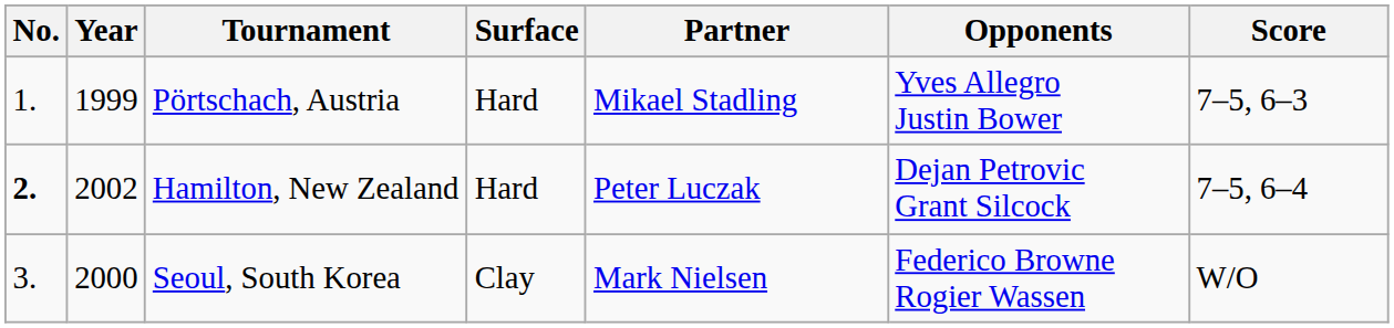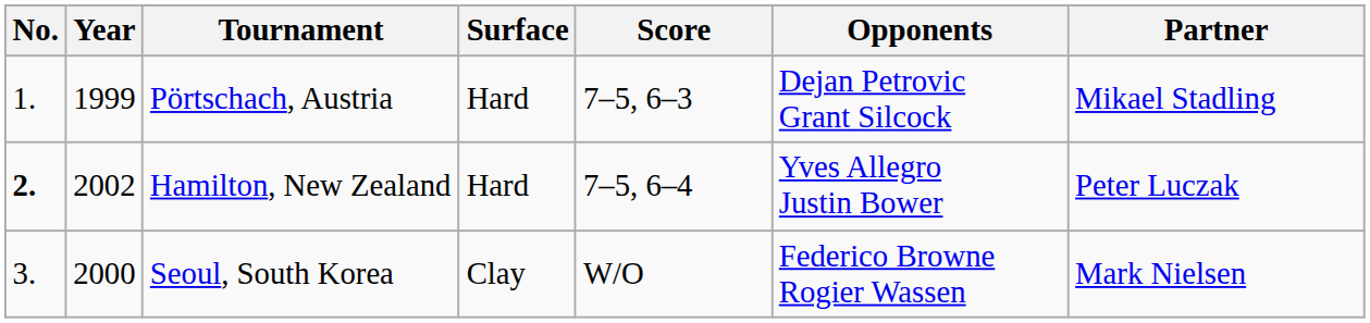 <table class="sortable wikitable" style=font-size:97%>
 <tr>
 <th style="width:20px">No.</th>
 <th style="width:30px">Year</th>
 <th style="width:150px">Tournament</th>
 <th style="width:50px">Surface</th>
+<th style="width:90px" class="unsortable">Score</th>
+<th style="width:140px">Opponents</th>
 <th style="width:140px">Partner</th>
-<th style="width:140px">Opponents</th>
-<th style="width:90px" class="unsortable">Score</th>
 </tr>
 <tr>
 <td>1.</td>
 <td>1999</td>
 <td><a href='#'>Pörtschach</a>, Austria</td>
 <td>Hard</td>
+<td>7–5, 6–3</td>
+<td> <a href='#'>Dejan Petrovic</a><br> <a href='#'>Grant Silcock</a></td>
 <td> <a href='#'>Mikael Stadling</a></td>
-<td> <a href='#'>Yves Allegro</a><br> <a href='#'>Justin Bower</a></td>
-<td>7–5, 6–3</td>
 </tr>
 <tr>
 <td><strong>2.</strong></td>
 <td>2002</td>
 <td><a href='#'>Hamilton</a>, New Zealand</td>
 <td>Hard</td>
+<td>7–5, 6–4</td>
+<td> <a href='#'>Yves Allegro</a><br> <a href='#'>Justin Bower</a></td>
 <td> <a href='#'>Peter Luczak</a></td>
-<td> <a href='#'>Dejan Petrovic</a><br> <a href='#'>Grant Silcock</a></td>
-<td>7–5, 6–4</td>
 </tr>
 <tr>
 <td>3.</td>
 <td>2000</td>
 <td><a href='#'>Seoul</a>, South Korea</td>
 <td>Clay</td>
+<td>W/O</td>
+<td> <a href='#'>Federico Browne</a><br> <a href='#'>Rogier Wassen</a></td>
 <td> <a href='#'>Mark Nielsen</a></td>
-<td> <a href='#'>Federico Browne</a><br> <a href='#'>Rogier Wassen</a></td>
-<td>W/O</td>
 </tr>
 </table>
